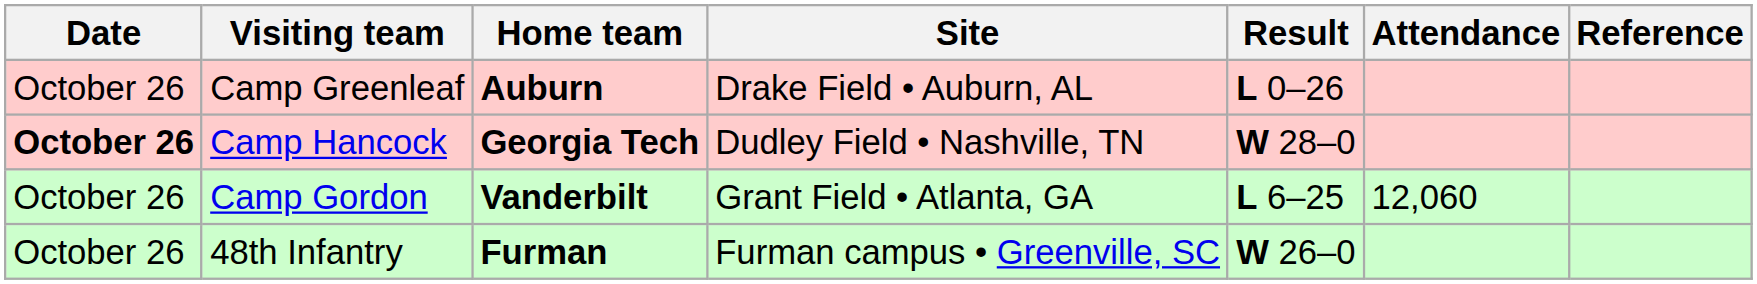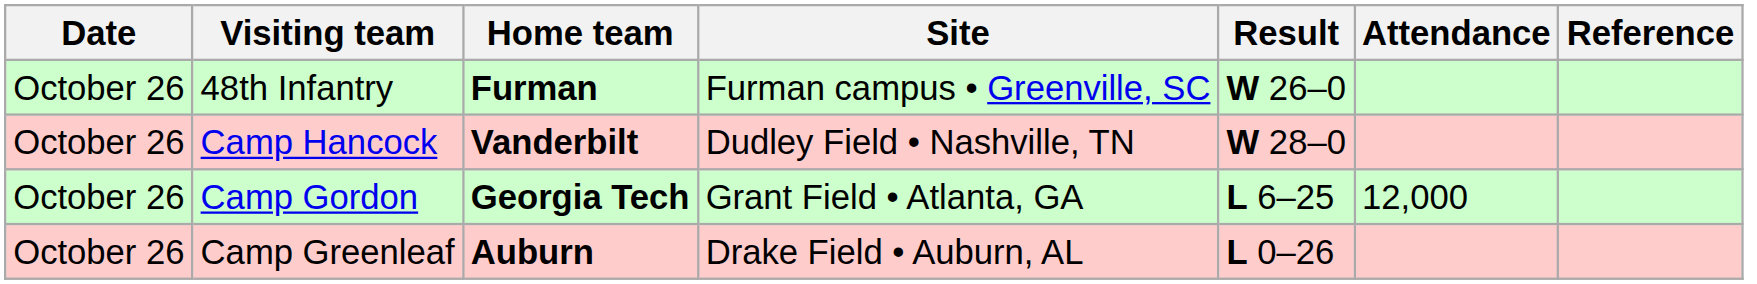 <table class="wikitable" style="font-size:95%;">
 <tr>
 <th>Date</th>
 <th>Visiting team</th>
 <th>Home team</th>
 <th>Site</th>
 <th>Result</th>
 <th>Attendance</th>
 <th class="unsortable">Reference</th>
 </tr>
+<tr bgcolor=ccffcc>
+<td>October 26</td>
+<td>48th Infantry</td>
+<td><strong>Furman</strong></td>
+<td>Furman campus • <a href='#'>Greenville, SC</a></td>
+<td><strong>W</strong> 26–0</td>
+<td></td>
+<td></td>
+</tr>
+<tr bgcolor=ffcccc>
+<td>October 26</td>
+<td><a href='#'>Camp Hancock</a></td>
+<td><strong>Vanderbilt</strong></td>
+<td>Dudley Field • Nashville, TN</td>
+<td><strong>W</strong> 28–0</td>
+<td></td>
+<td></td>
+</tr>
+<tr bgcolor=ccffcc>
+<td>October 26</td>
+<td><a href='#'>Camp Gordon</a></td>
+<td><strong>Georgia Tech</strong></td>
+<td>Grant Field • Atlanta, GA</td>
+<td><strong>L</strong> 6–25</td>
+<td>12,000</td>
+<td></td>
+</tr>
 <tr bgcolor=ffcccc>
 <td>October 26</td>
 <td>Camp Greenleaf</td>
 <td><strong>Auburn</strong></td>
 <td>Drake Field • Auburn, AL</td>
 <td><strong>L</strong> 0–26</td>
 <td></td>
 <td></td>
 </tr>
-<tr bgcolor=ffcccc>
-<td><strong>October 26</strong></td>
-<td><a href='#'>Camp Hancock</a></td>
-<td><strong>Georgia Tech</strong></td>
-<td>Dudley Field • Nashville, TN</td>
-<td><strong>W</strong> 28–0</td>
-<td></td>
-<td></td>
-</tr>
-<tr bgcolor=ccffcc>
-<td>October 26</td>
-<td><a href='#'>Camp Gordon</a></td>
-<td><strong>Vanderbilt</strong></td>
-<td>Grant Field • Atlanta, GA</td>
-<td><strong>L</strong> 6–25</td>
-<td>12,060</td>
-<td></td>
-</tr>
-<tr bgcolor=ccffcc>
-<td>October 26</td>
-<td>48th Infantry</td>
-<td><strong>Furman</strong></td>
-<td>Furman campus • <a href='#'>Greenville, SC</a></td>
-<td><strong>W</strong> 26–0</td>
-<td></td>
-<td></td>
-</tr>
 </table>
